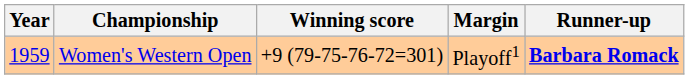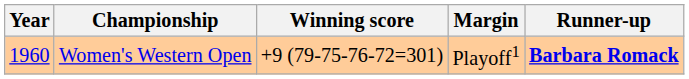 <table class="wikitable">
 <tr>
 <th>Year</th>
 <th>Championship</th>
 <th>Winning score</th>
 <th>Margin</th>
 <th>Runner-up</th>
 </tr>
 <tr style="background:#FFCC99;">
-<td><a href='#'>1959</a></td>
+<td><a href='#'>1960</a></td>
 <td><a href='#'>Women's Western Open</a></td>
 <td>+9 (79-75-76-72=301)</td>
 <td>Playoff<sup>1</sup></td>
 <td><strong> <a href='#'>Barbara Romack</a></strong></td>
 </tr>
 </table>
